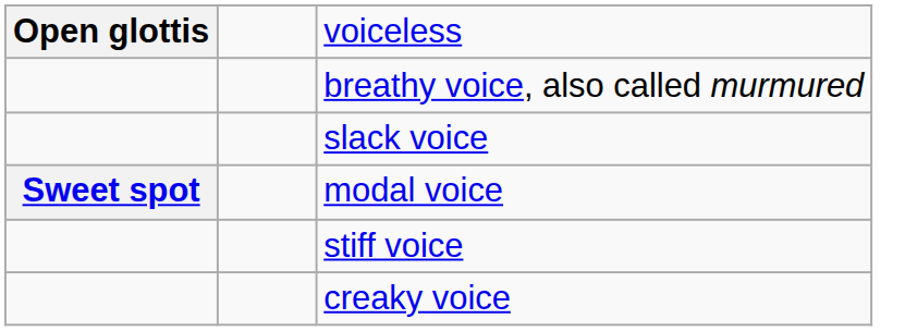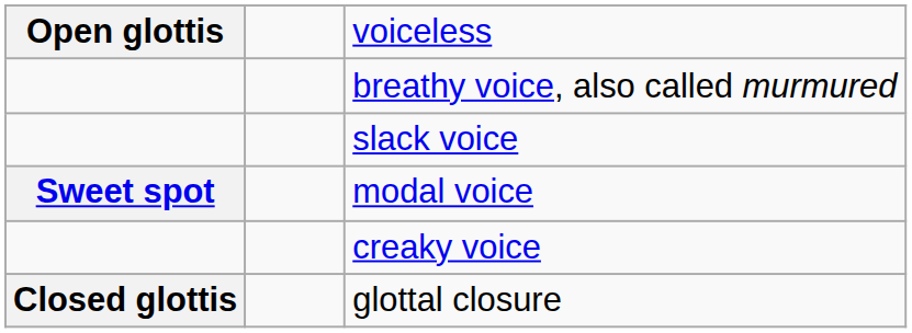 <table class="wikitable">
 <tr>
 <th>Open glottis</th>
 <td style="text-align:center; font-size:larger; width:2em;"></td>
 <td><a href='#'>voiceless</a></td>
 </tr>
 <tr>
 <td></td>
 <td style="text-align:center; font-size:larger;"></td>
 <td><a href='#'>breathy voice</a>, also called <em>murmured</em></td>
 </tr>
 <tr>
 <td></td>
 <td style="text-align:center; font-size:larger;"></td>
 <td><a href='#'>slack voice</a></td>
 </tr>
 <tr>
 <th><a href='#'>Sweet spot</a></th>
 <td style="text-align:center; font-size:larger;"></td>
 <td><a href='#'>modal voice</a></td>
 </tr>
 <tr>
 <td></td>
 <td style="text-align:center; font-size:larger;"></td>
-<td><a href='#'>stiff voice</a></td>
+<td><a href='#'>creaky voice</a></td>
 </tr>
 <tr>
-<td></td>
+<th>Closed glottis</th>
 <td style="text-align:center; font-size:larger;"></td>
-<td><a href='#'>creaky voice</a></td>
+<td>glottal closure</td>
 </tr>
 </table>
